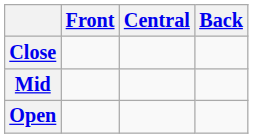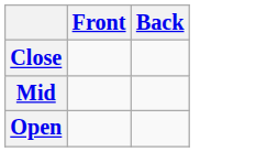 <table class="wikitable" style="text-align: center">
 <tr>
 <th></th>
 <th><a href='#'>Front</a></th>
-<th><a href='#'>Central</a></th>
 <th><a href='#'>Back</a></th>
 </tr>
 <tr>
 <th><a href='#'>Close</a></th>
-<td></td>
 <td></td>
 <td></td>
 </tr>
 <tr>
 <th><a href='#'>Mid</a></th>
 <td></td>
 <td></td>
-<td></td>
 </tr>
 <tr>
 <th><a href='#'>Open</a></th>
 <td></td>
 <td></td>
-<td></td>
 </tr>
 </table>
